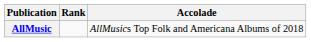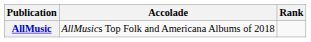 <table class="wikitable sortable plainrowheaders">
 <tr>
 <th scope="col">Publication</th>
+<th scope="col">Accolade</th>
 <th scope="col">Rank</th>
-<th scope="col">Accolade</th>
 </tr>
 <tr>
 <th scope="row"><a href='#'>AllMusic</a></th>
+<td><em>AllMusic</em>s Top Folk and Americana Albums of 2018</td>
 <td></td>
-<td><em>AllMusic</em>s Top Folk and Americana Albums of 2018</td>
 </tr>
 </table>
